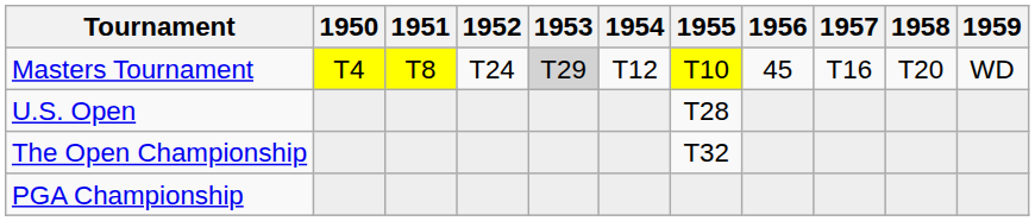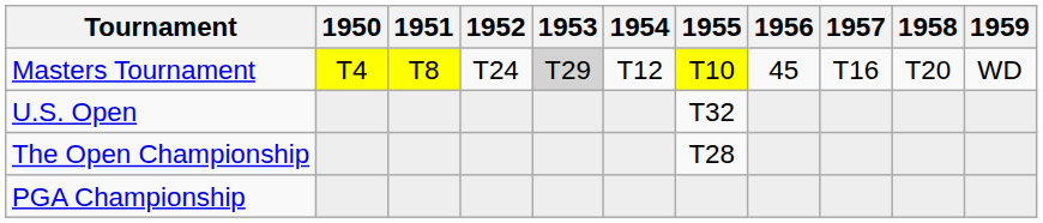 <table class="wikitable" style="font-size:95%;text-align:center;">
 <tr>
 <th>Tournament</th>
 <th>1950</th>
 <th>1951</th>
 <th>1952</th>
 <th>1953</th>
 <th>1954</th>
 <th>1955</th>
 <th>1956</th>
 <th>1957</th>
 <th>1958</th>
 <th>1959</th>
 </tr>
 <tr>
 <td align=left><a href='#'>Masters Tournament</a></td>
 <td style="background:yellow;">T4</td>
 <td style="background:yellow;">T8</td>
 <td>T24</td>
 <td style="background: lightgrey;">T29</td>
 <td>T12</td>
 <td style="background:yellow;">T10</td>
 <td>45</td>
 <td>T16</td>
 <td>T20</td>
 <td>WD</td>
 </tr>
 <tr>
 <td align=left><a href='#'>U.S. Open</a></td>
 <td style="background:#eeeeee;"></td>
 <td style="background:#eeeeee;"></td>
 <td style="background:#eeeeee;"></td>
 <td style="background:#eeeeee;"></td>
 <td style="background:#eeeeee;"></td>
-<td>T28</td>
+<td>T32</td>
 <td style="background:#eeeeee;"></td>
 <td style="background:#eeeeee;"></td>
 <td style="background:#eeeeee;"></td>
 <td style="background:#eeeeee;"></td>
 </tr>
 <tr>
 <td align=left><a href='#'>The Open Championship</a></td>
 <td style="background:#eeeeee;"></td>
 <td style="background:#eeeeee;"></td>
 <td style="background:#eeeeee;"></td>
 <td style="background:#eeeeee;"></td>
 <td style="background:#eeeeee;"></td>
-<td>T32</td>
+<td>T28</td>
 <td style="background:#eeeeee;"></td>
 <td style="background:#eeeeee;"></td>
 <td style="background:#eeeeee;"></td>
 <td style="background:#eeeeee;"></td>
 </tr>
 <tr>
 <td align=left><a href='#'>PGA Championship</a></td>
 <td style="background:#eeeeee;"></td>
 <td style="background:#eeeeee;"></td>
 <td style="background:#eeeeee;"></td>
 <td style="background:#eeeeee;"></td>
 <td style="background:#eeeeee;"></td>
 <td style="background:#eeeeee;"></td>
 <td style="background:#eeeeee;"></td>
 <td style="background:#eeeeee;"></td>
 <td style="background:#eeeeee;"></td>
 <td style="background:#eeeeee;"></td>
 </tr>
 </table>
